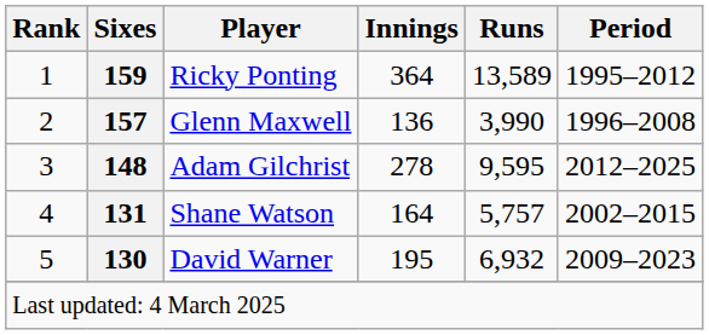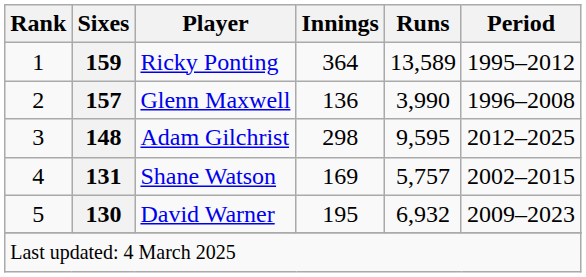 <table class="wikitable plainrowheaders sortable">
 <tr>
 <th scope=col>Rank</th>
 <th scope=col>Sixes</th>
 <th scope=col>Player</th>
 <th scope=col>Innings</th>
 <th scope=col>Runs</th>
 <th scope=col>Period</th>
 </tr>
 <tr>
 <td align=center>1</td>
 <th scope=row style= text-align:center;>159</th>
 <td><a href='#'>Ricky Ponting</a></td>
 <td align=center>364</td>
 <td align=center>13,589</td>
 <td>1995–2012</td>
 </tr>
 <tr>
 <td align="center">2</td>
 <th scope="row" style="text-align:center;">157</th>
 <td><a href='#'>Glenn Maxwell</a></td>
 <td align="center">136</td>
 <td align="center">3,990</td>
 <td>1996–2008</td>
 </tr>
 <tr>
 <td align=center>3</td>
 <th scope=row style= text-align:center;>148</th>
 <td><a href='#'>Adam Gilchrist</a></td>
-<td align=center>278</td>
+<td align=center>298</td>
 <td align=center>9,595</td>
 <td>2012–2025</td>
 </tr>
 <tr>
 <td align="center">4</td>
 <th scope="row" style="text-align:center;">131</th>
 <td><a href='#'>Shane Watson</a></td>
-<td align="center">164</td>
+<td align="center">169</td>
 <td align="center">5,757</td>
 <td>2002–2015</td>
 </tr>
 <tr>
 <td align=center>5</td>
 <th scope=row style=text-align:center;>130</th>
 <td><a href='#'>David Warner</a></td>
 <td align=center>195</td>
 <td align=center>6,932</td>
 <td>2009–2023</td>
 </tr>
 <tr>
 </tr>
 <tr class=sortbottom>
 <td colspan=6><small>Last updated: 4 March 2025</small></td>
 </tr>
 </table>
